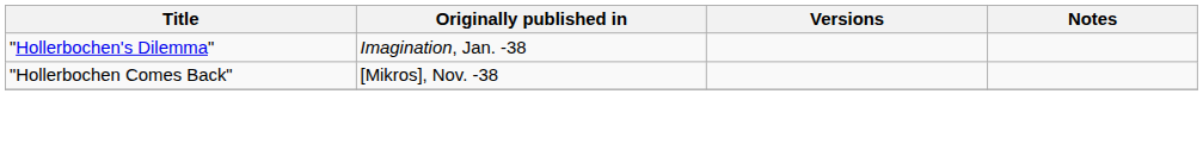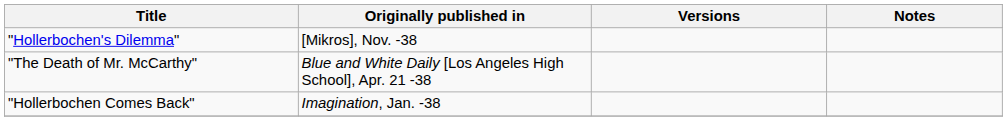 <table class="wikitable" style="width: 85%" style="width: 85%">
 <tr valign="top">
 <th width="25%">Title</th>
 <th width="25%">Originally published in</th>
 <th width="20%">Versions</th>
 <th width="15%">Notes</th>
 </tr>
 <tr valign="top">
 <td>"<a href='#'>Hollerbochen's Dilemma</a>"</td>
-<td><em>Imagination</em>, Jan. -38</td>
+<td>[Mikros], Nov. -38</td>
+<td></td>
+<td></td>
+</tr>
+<tr valign="top">
+<td>"The Death of Mr. McCarthy"</td>
+<td><em>Blue and White Daily</em> [Los Angeles High School], Apr. 21 -38</td>
 <td></td>
 <td></td>
 </tr>
 <tr valign="top">
 <td>"Hollerbochen Comes Back"</td>
-<td>[Mikros], Nov. -38</td>
+<td><em>Imagination</em>, Jan. -38</td>
 <td></td>
 <td></td>
 </tr>
 <tr valign="top">
 </tr>
 </table>
